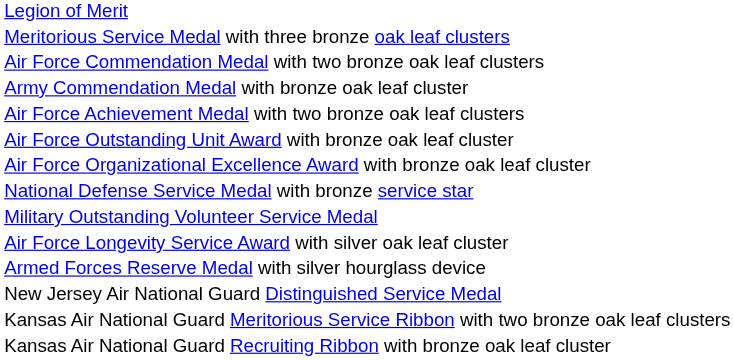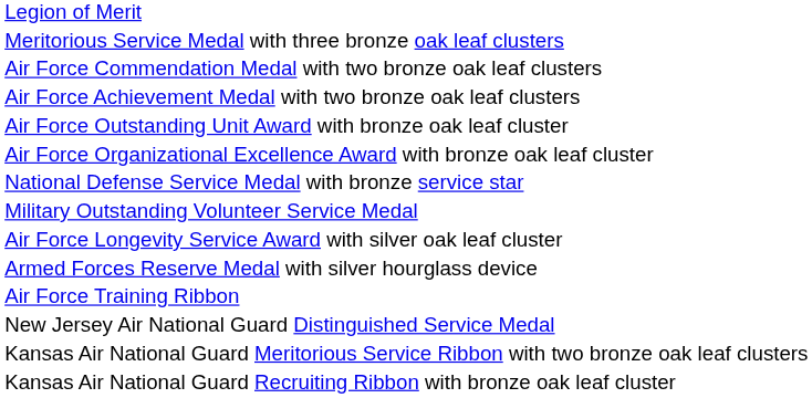 <table>
 <tr>
 <td></td>
 <td><a href='#'>Legion of Merit</a></td>
 </tr>
 <tr>
 <td></td>
 <td><a href='#'>Meritorious Service Medal</a> with three bronze <a href='#'>oak leaf clusters</a></td>
 </tr>
 <tr>
 <td></td>
 <td><a href='#'>Air Force Commendation Medal</a> with two bronze oak leaf clusters</td>
-</tr>
-<tr>
-<td></td>
-<td><a href='#'>Army Commendation Medal</a> with bronze oak leaf cluster</td>
 </tr>
 <tr>
 <td></td>
 <td><a href='#'>Air Force Achievement Medal</a> with two bronze oak leaf clusters</td>
 </tr>
 <tr>
 <td></td>
 <td><a href='#'>Air Force Outstanding Unit Award</a> with bronze oak leaf cluster</td>
 </tr>
 <tr>
 <td></td>
 <td><a href='#'>Air Force Organizational Excellence Award</a> with bronze oak leaf cluster</td>
 </tr>
 <tr>
 <td></td>
 <td><a href='#'>National Defense Service Medal</a> with bronze <a href='#'>service star</a></td>
 </tr>
 <tr>
 <td></td>
 <td><a href='#'>Military Outstanding Volunteer Service Medal</a></td>
 </tr>
 <tr>
 <td></td>
 <td><a href='#'>Air Force Longevity Service Award</a> with silver oak leaf cluster</td>
 </tr>
 <tr>
 <td></td>
 <td><a href='#'>Armed Forces Reserve Medal</a> with silver hourglass device</td>
 </tr>
 <tr>
 <td></td>
+<td><a href='#'>Air Force Training Ribbon</a></td>
+</tr>
+<tr>
+<td></td>
 <td>New Jersey Air National Guard <a href='#'>Distinguished Service Medal</a></td>
 </tr>
 <tr>
 <td></td>
 <td>Kansas Air National Guard <a href='#'>Meritorious Service Ribbon</a> with two bronze oak leaf clusters</td>
 </tr>
 <tr>
 <td></td>
 <td>Kansas Air National Guard <a href='#'>Recruiting Ribbon</a> with bronze oak leaf cluster</td>
 </tr>
 <tr>
 </tr>
 </table>
